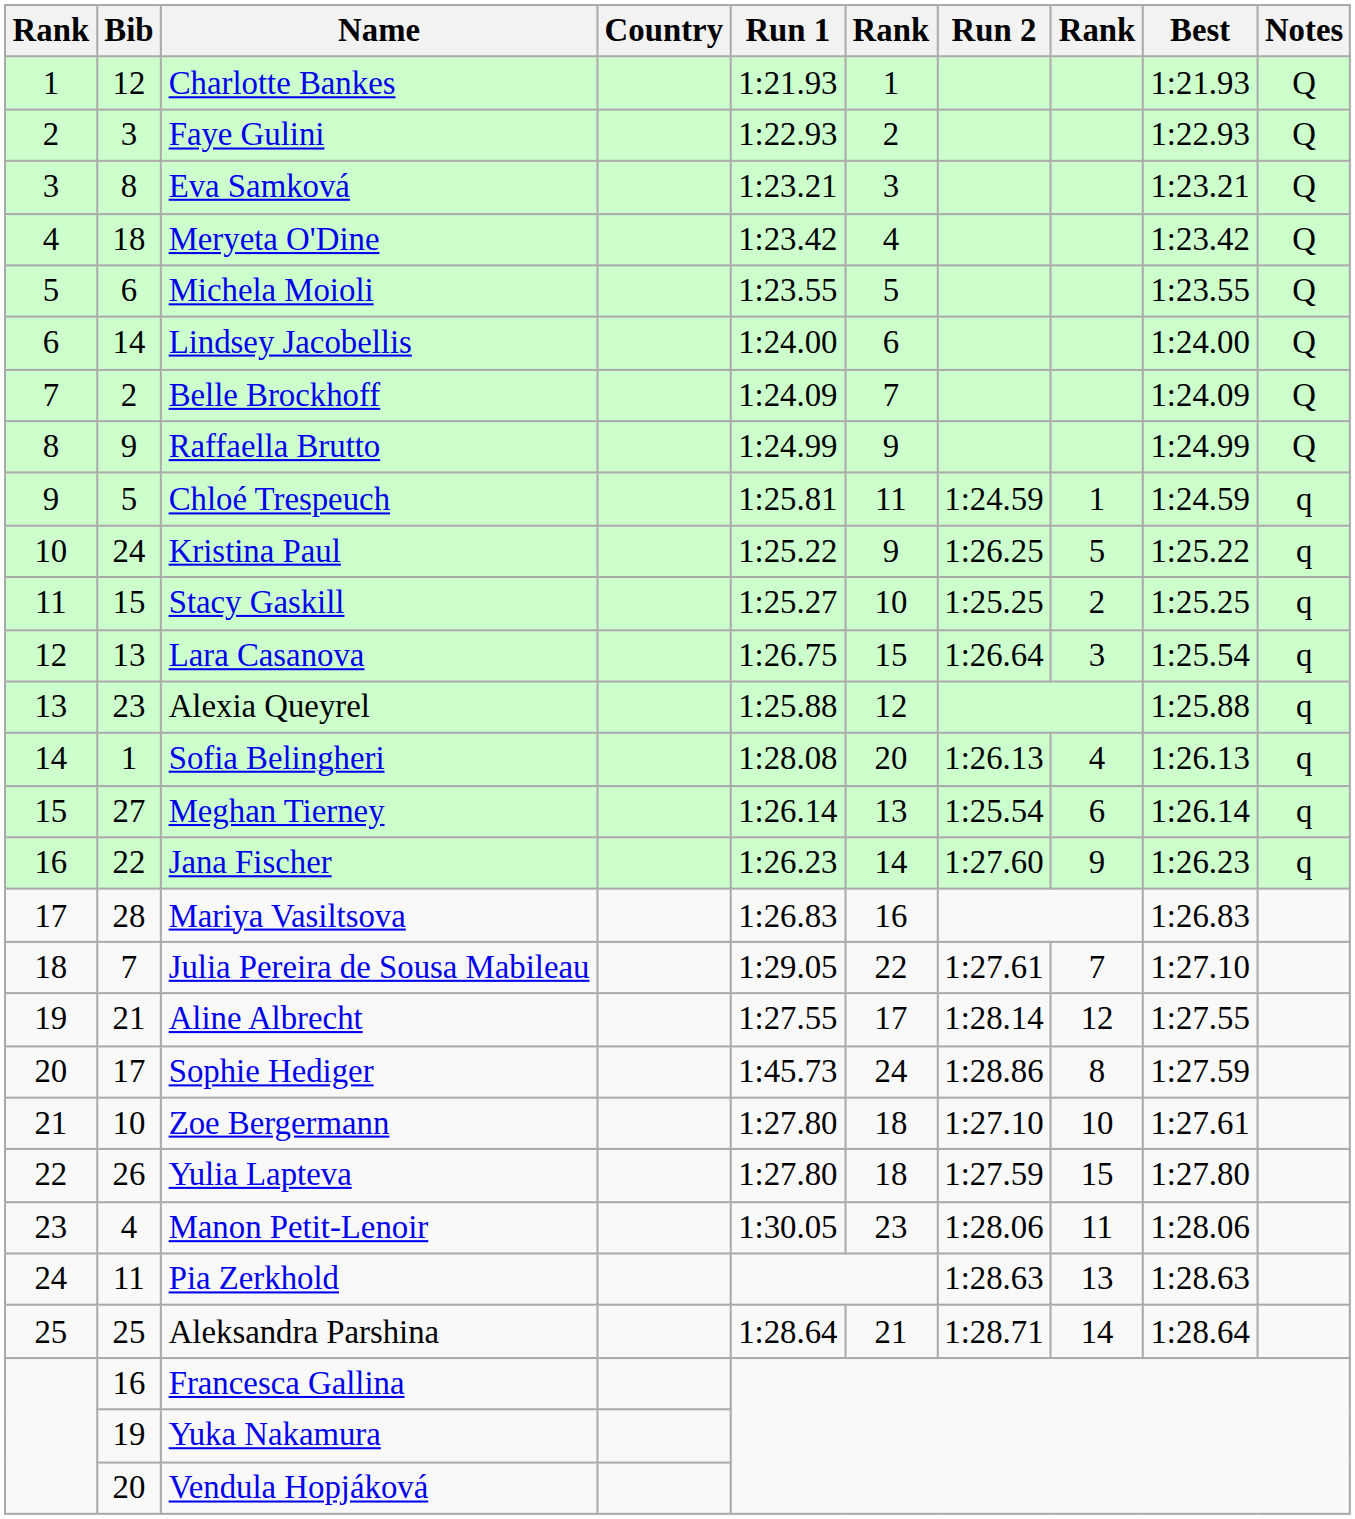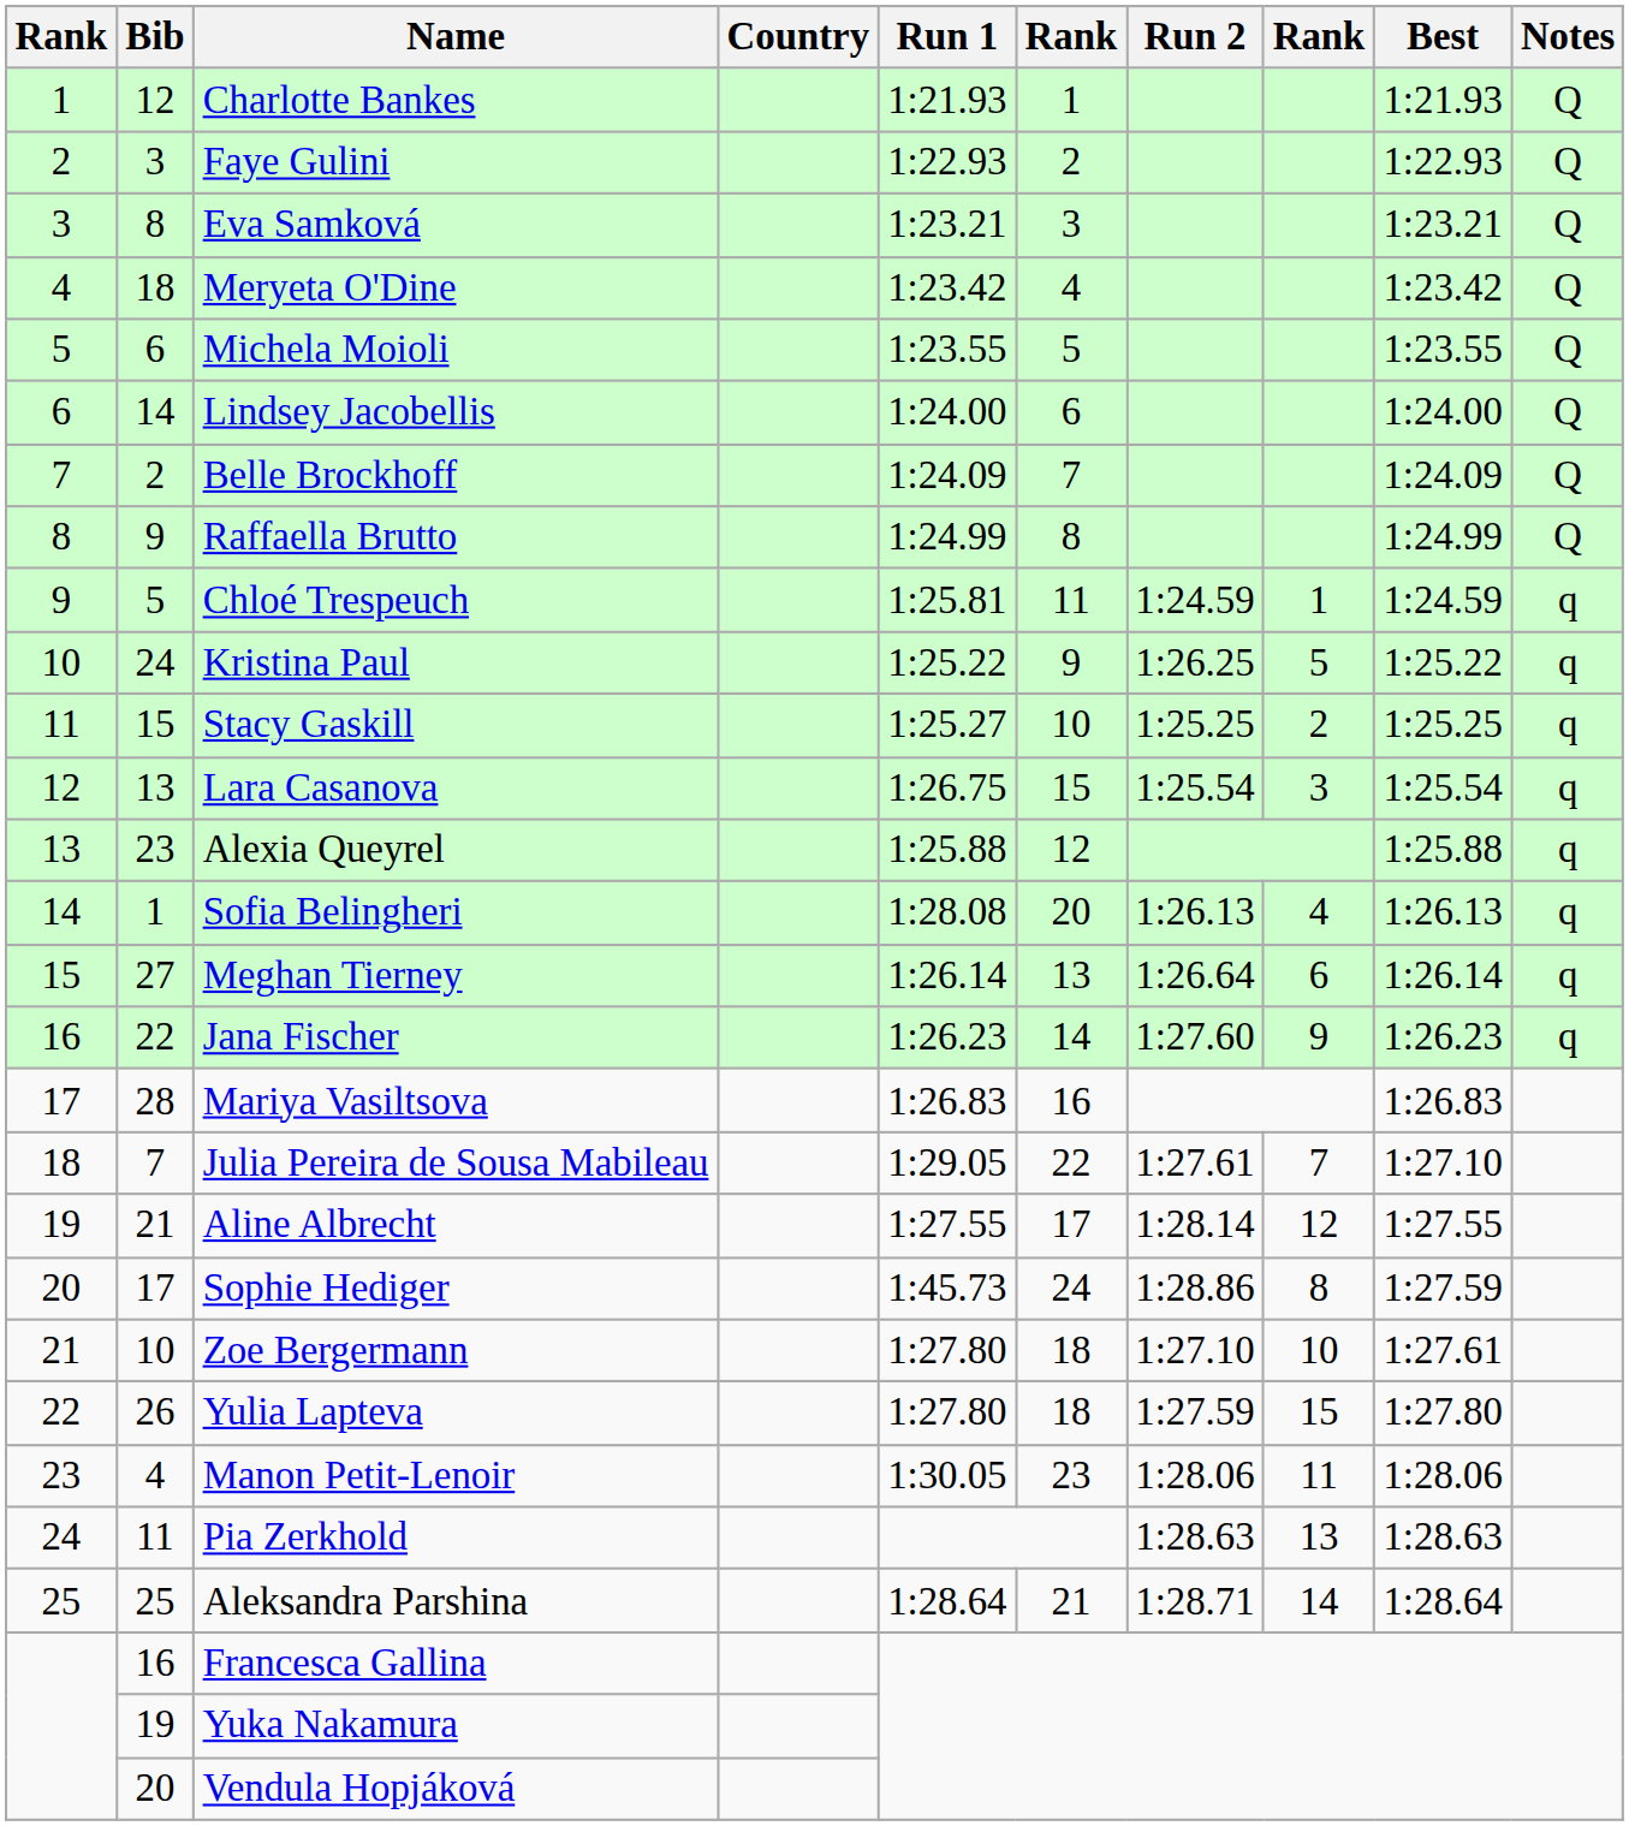 <table class="wikitable sortable" style="text-align:center">
 <tr>
 <th>Rank</th>
 <th>Bib</th>
 <th>Name</th>
 <th>Country</th>
 <th>Run 1</th>
 <th>Rank</th>
 <th>Run 2</th>
 <th>Rank</th>
 <th>Best</th>
 <th>Notes</th>
 </tr>
 <tr bgcolor=ccffcc>
 <td>1</td>
 <td>12</td>
 <td align=left><a href='#'>Charlotte Bankes</a></td>
 <td align=left></td>
 <td>1:21.93</td>
 <td>1</td>
 <td></td>
 <td></td>
 <td>1:21.93</td>
 <td>Q</td>
 </tr>
 <tr bgcolor=ccffcc>
 <td>2</td>
 <td>3</td>
 <td align=left><a href='#'>Faye Gulini</a></td>
 <td align=left></td>
 <td>1:22.93</td>
 <td>2</td>
 <td></td>
 <td></td>
 <td>1:22.93</td>
 <td>Q</td>
 </tr>
 <tr bgcolor=ccffcc>
 <td>3</td>
 <td>8</td>
 <td align=left><a href='#'>Eva Samková</a></td>
 <td align=left></td>
 <td>1:23.21</td>
 <td>3</td>
 <td></td>
 <td></td>
 <td>1:23.21</td>
 <td>Q</td>
 </tr>
 <tr bgcolor=ccffcc>
 <td>4</td>
 <td>18</td>
 <td align=left><a href='#'>Meryeta O'Dine</a></td>
 <td align=left></td>
 <td>1:23.42</td>
 <td>4</td>
 <td></td>
 <td></td>
 <td>1:23.42</td>
 <td>Q</td>
 </tr>
 <tr bgcolor=ccffcc>
 <td>5</td>
 <td>6</td>
 <td align=left><a href='#'>Michela Moioli</a></td>
 <td align=left></td>
 <td>1:23.55</td>
 <td>5</td>
 <td></td>
 <td></td>
 <td>1:23.55</td>
 <td>Q</td>
 </tr>
 <tr bgcolor=ccffcc>
 <td>6</td>
 <td>14</td>
 <td align=left><a href='#'>Lindsey Jacobellis</a></td>
 <td align=left></td>
 <td>1:24.00</td>
 <td>6</td>
 <td></td>
 <td></td>
 <td>1:24.00</td>
 <td>Q</td>
 </tr>
 <tr bgcolor=ccffcc>
 <td>7</td>
 <td>2</td>
 <td align=left><a href='#'>Belle Brockhoff</a></td>
 <td align=left></td>
 <td>1:24.09</td>
 <td>7</td>
 <td></td>
 <td></td>
 <td>1:24.09</td>
 <td>Q</td>
 </tr>
 <tr bgcolor=ccffcc>
 <td>8</td>
 <td>9</td>
 <td align=left><a href='#'>Raffaella Brutto</a></td>
 <td align=left></td>
 <td>1:24.99</td>
-<td>9</td>
+<td>8</td>
 <td></td>
 <td></td>
 <td>1:24.99</td>
 <td>Q</td>
 </tr>
 <tr bgcolor=ccffcc>
 <td>9</td>
 <td>5</td>
 <td align=left><a href='#'>Chloé Trespeuch</a></td>
 <td align=left></td>
 <td>1:25.81</td>
 <td>11</td>
 <td>1:24.59</td>
 <td>1</td>
 <td>1:24.59</td>
 <td>q</td>
 </tr>
 <tr bgcolor=ccffcc>
 <td>10</td>
 <td>24</td>
 <td align=left><a href='#'>Kristina Paul</a></td>
 <td align=left></td>
 <td>1:25.22</td>
 <td>9</td>
 <td>1:26.25</td>
 <td>5</td>
 <td>1:25.22</td>
 <td>q</td>
 </tr>
 <tr bgcolor=ccffcc>
 <td>11</td>
 <td>15</td>
 <td align=left><a href='#'>Stacy Gaskill</a></td>
 <td align=left></td>
 <td>1:25.27</td>
 <td>10</td>
 <td>1:25.25</td>
 <td>2</td>
 <td>1:25.25</td>
 <td>q</td>
 </tr>
 <tr bgcolor=ccffcc>
 <td>12</td>
 <td>13</td>
 <td align=left><a href='#'>Lara Casanova</a></td>
 <td align=left></td>
 <td>1:26.75</td>
 <td>15</td>
-<td>1:26.64</td>
+<td>1:25.54</td>
 <td>3</td>
 <td>1:25.54</td>
 <td>q</td>
 </tr>
 <tr bgcolor=ccffcc>
 <td>13</td>
 <td>23</td>
 <td align=left>Alexia Queyrel</td>
 <td align=left></td>
 <td>1:25.88</td>
 <td>12</td>
 <td colspan=2></td>
 <td>1:25.88</td>
 <td>q</td>
 </tr>
 <tr bgcolor=ccffcc>
 <td>14</td>
 <td>1</td>
 <td align=left><a href='#'>Sofia Belingheri</a></td>
 <td align=left></td>
 <td>1:28.08</td>
 <td>20</td>
 <td>1:26.13</td>
 <td>4</td>
 <td>1:26.13</td>
 <td>q</td>
 </tr>
 <tr bgcolor=ccffcc>
 <td>15</td>
 <td>27</td>
 <td align=left><a href='#'>Meghan Tierney</a></td>
 <td align=left></td>
 <td>1:26.14</td>
 <td>13</td>
-<td>1:25.54</td>
+<td>1:26.64</td>
 <td>6</td>
 <td>1:26.14</td>
 <td>q</td>
 </tr>
 <tr bgcolor=ccffcc>
 <td>16</td>
 <td>22</td>
 <td align=left><a href='#'>Jana Fischer</a></td>
 <td align=left></td>
 <td>1:26.23</td>
 <td>14</td>
 <td>1:27.60</td>
 <td>9</td>
 <td>1:26.23</td>
 <td>q</td>
 </tr>
 <tr>
 <td>17</td>
 <td>28</td>
 <td align=left><a href='#'>Mariya Vasiltsova</a></td>
 <td align=left></td>
 <td>1:26.83</td>
 <td>16</td>
 <td colspan=2></td>
 <td>1:26.83</td>
 <td></td>
 </tr>
 <tr>
 <td>18</td>
 <td>7</td>
 <td align=left><a href='#'>Julia Pereira de Sousa Mabileau</a></td>
 <td align=left></td>
 <td>1:29.05</td>
 <td>22</td>
 <td>1:27.61</td>
 <td>7</td>
 <td>1:27.10</td>
 <td></td>
 </tr>
 <tr>
 <td>19</td>
 <td>21</td>
 <td align=left><a href='#'>Aline Albrecht</a></td>
 <td align=left></td>
 <td>1:27.55</td>
 <td>17</td>
 <td>1:28.14</td>
 <td>12</td>
 <td>1:27.55</td>
 <td></td>
 </tr>
 <tr>
 <td>20</td>
 <td>17</td>
 <td align=left><a href='#'>Sophie Hediger</a></td>
 <td align=left></td>
 <td>1:45.73</td>
 <td>24</td>
 <td>1:28.86</td>
 <td>8</td>
 <td>1:27.59</td>
 <td></td>
 </tr>
 <tr>
 <td>21</td>
 <td>10</td>
 <td align=left><a href='#'>Zoe Bergermann</a></td>
 <td align=left></td>
 <td>1:27.80</td>
 <td>18</td>
 <td>1:27.10</td>
 <td>10</td>
 <td>1:27.61</td>
 <td></td>
 </tr>
 <tr>
 <td>22</td>
 <td>26</td>
 <td align=left><a href='#'>Yulia Lapteva</a></td>
 <td align=left></td>
 <td>1:27.80</td>
 <td>18</td>
 <td>1:27.59</td>
 <td>15</td>
 <td>1:27.80</td>
 <td></td>
 </tr>
 <tr>
 <td>23</td>
 <td>4</td>
 <td align=left><a href='#'>Manon Petit-Lenoir</a></td>
 <td align=left></td>
 <td>1:30.05</td>
 <td>23</td>
 <td>1:28.06</td>
 <td>11</td>
 <td>1:28.06</td>
 <td></td>
 </tr>
 <tr>
 <td>24</td>
 <td>11</td>
 <td align=left><a href='#'>Pia Zerkhold</a></td>
 <td align=left></td>
 <td colspan=2></td>
 <td>1:28.63</td>
 <td>13</td>
 <td>1:28.63</td>
 <td></td>
 </tr>
 <tr>
 <td>25</td>
 <td>25</td>
 <td align=left>Aleksandra Parshina</td>
 <td align=left></td>
 <td>1:28.64</td>
 <td>21</td>
 <td>1:28.71</td>
 <td>14</td>
 <td>1:28.64</td>
 <td></td>
 </tr>
 <tr>
 <td rowspan=3></td>
 <td>16</td>
 <td align=left><a href='#'>Francesca Gallina</a></td>
 <td align=left></td>
 <td colspan=6 rowspan=3></td>
 </tr>
 <tr>
 <td>19</td>
 <td align=left><a href='#'>Yuka Nakamura</a></td>
 <td align=left></td>
 </tr>
 <tr>
 <td>20</td>
 <td align=left><a href='#'>Vendula Hopjáková</a></td>
 <td align=left></td>
 </tr>
 </table>
